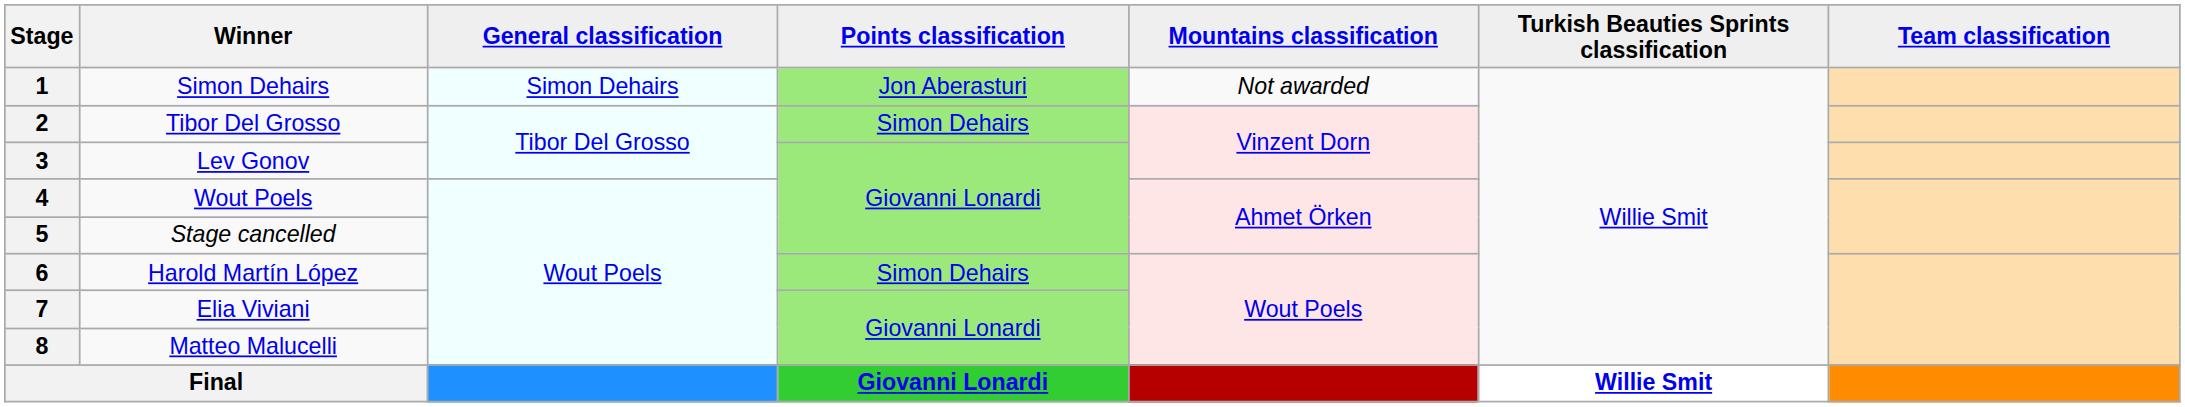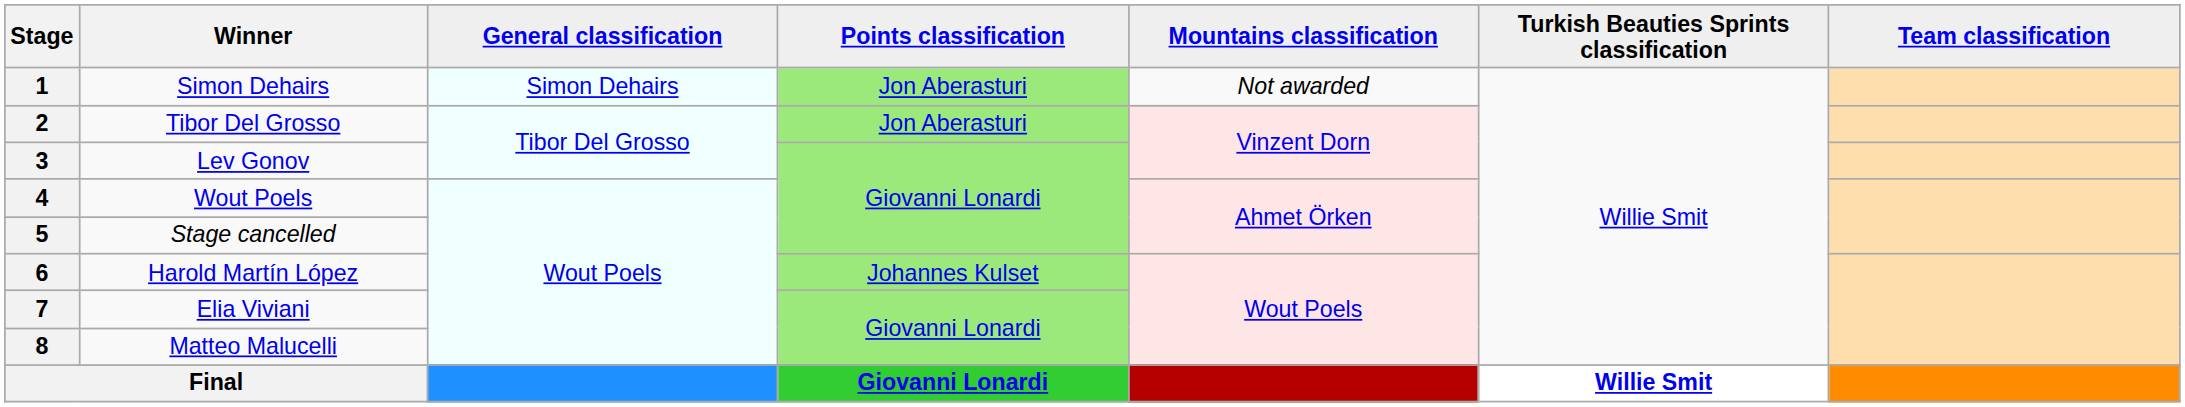 <table class="wikitable" style="text-align: center; font-size:smaller;">
 <tr>
 <th style="width:1%;">Stage</th>
 <th style="width:16.5%;">Winner</th>
 <th style="background:#efefef; width:16.5%;"><a href='#'>General classification</a><br></th>
 <th style="background:#efefef; width:16.5%;"><a href='#'>Points classification</a><br></th>
 <th style="background:#efefef; width:16.5%;"><a href='#'>Mountains classification</a><br></th>
 <th style="background:#efefef; width:16.5%;">Turkish Beauties Sprints classification<br></th>
 <th style="background:#efefef; width:16.5%;"><a href='#'>Team classification</a></th>
 </tr>
 <tr>
 <th>1</th>
 <td><a href='#'>Simon Dehairs</a></td>
 <td style="background:azure;"><a href='#'>Simon Dehairs</a></td>
 <td style="background:#9CE97B;"><a href='#'>Jon Aberasturi</a></td>
 <td><em>Not awarded</em></td>
 <td style="background:offwhite;" rowspan="8"><a href='#'>Willie Smit</a></td>
 <td style="background:navajowhite;"></td>
 </tr>
 <tr>
 <th>2</th>
 <td><a href='#'>Tibor Del Grosso</a></td>
 <td style="background:azure;" rowspan="2"><a href='#'>Tibor Del Grosso</a></td>
-<td style="background:#9CE97B;"><a href='#'>Simon Dehairs</a></td>
+<td style="background:#9CE97B;"><a href='#'>Jon Aberasturi</a></td>
 <td style="background:#FFE6E6;" rowspan="2"><a href='#'>Vinzent Dorn</a></td>
 <td style="background:navajowhite;"></td>
 </tr>
 <tr>
 <th>3</th>
 <td><a href='#'>Lev Gonov</a></td>
 <td style="background:#9CE97B;" rowspan="3"><a href='#'>Giovanni Lonardi</a></td>
 <td style="background:navajowhite;"></td>
 </tr>
 <tr>
 <th>4</th>
 <td><a href='#'>Wout Poels</a></td>
 <td style="background:azure;" rowspan="5"><a href='#'>Wout Poels</a></td>
 <td style="background:#FFE6E6;" rowspan="2"><a href='#'>Ahmet Örken</a></td>
 <td style="background:navajowhite;" rowspan="2"></td>
 </tr>
 <tr>
 <th>5</th>
 <td><em>Stage cancelled</em></td>
 </tr>
 <tr>
 <th>6</th>
 <td><a href='#'>Harold Martín López</a></td>
-<td style="background:#9CE97B;"><a href='#'>Simon Dehairs</a></td>
+<td style="background:#9CE97B;"><a href='#'>Johannes Kulset</a></td>
 <td style="background:#FFE6E6;" rowspan="3"><a href='#'>Wout Poels</a></td>
 <td style="background:navajowhite;" rowspan="3"></td>
 </tr>
 <tr>
 <th>7</th>
 <td><a href='#'>Elia Viviani</a></td>
 <td style="background:#9CE97B;" rowspan="2"><a href='#'>Giovanni Lonardi</a></td>
 </tr>
 <tr>
 <th>8</th>
 <td><a href='#'>Matteo Malucelli</a></td>
 </tr>
 <tr>
 <th colspan="2">Final</th>
 <th style="background:dodgerblue;"></th>
 <th style="background:limegreen;"><a href='#'>Giovanni Lonardi</a></th>
 <th style="background:#B60000;"></th>
 <th style="background:white;"><a href='#'>Willie Smit</a></th>
 <th style="background:#FF8C00;"></th>
 </tr>
 </table>
